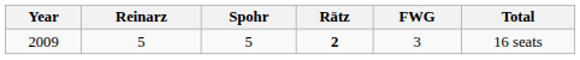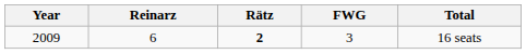 <table class="wikitable" width="600">
 <tr>
 <th>Year</th>
 <th>Reinarz</th>
-<th>Spohr</th>
 <th>Rätz</th>
 <th>FWG</th>
 <th>Total</th>
 </tr>
 <tr align="center">
 <td>2009</td>
-<td>5</td>
-<td>5</td>
+<td>6</td>
 <td><strong>2</strong></td>
 <td>3</td>
 <td>16 seats</td>
 </tr>
 </table>
